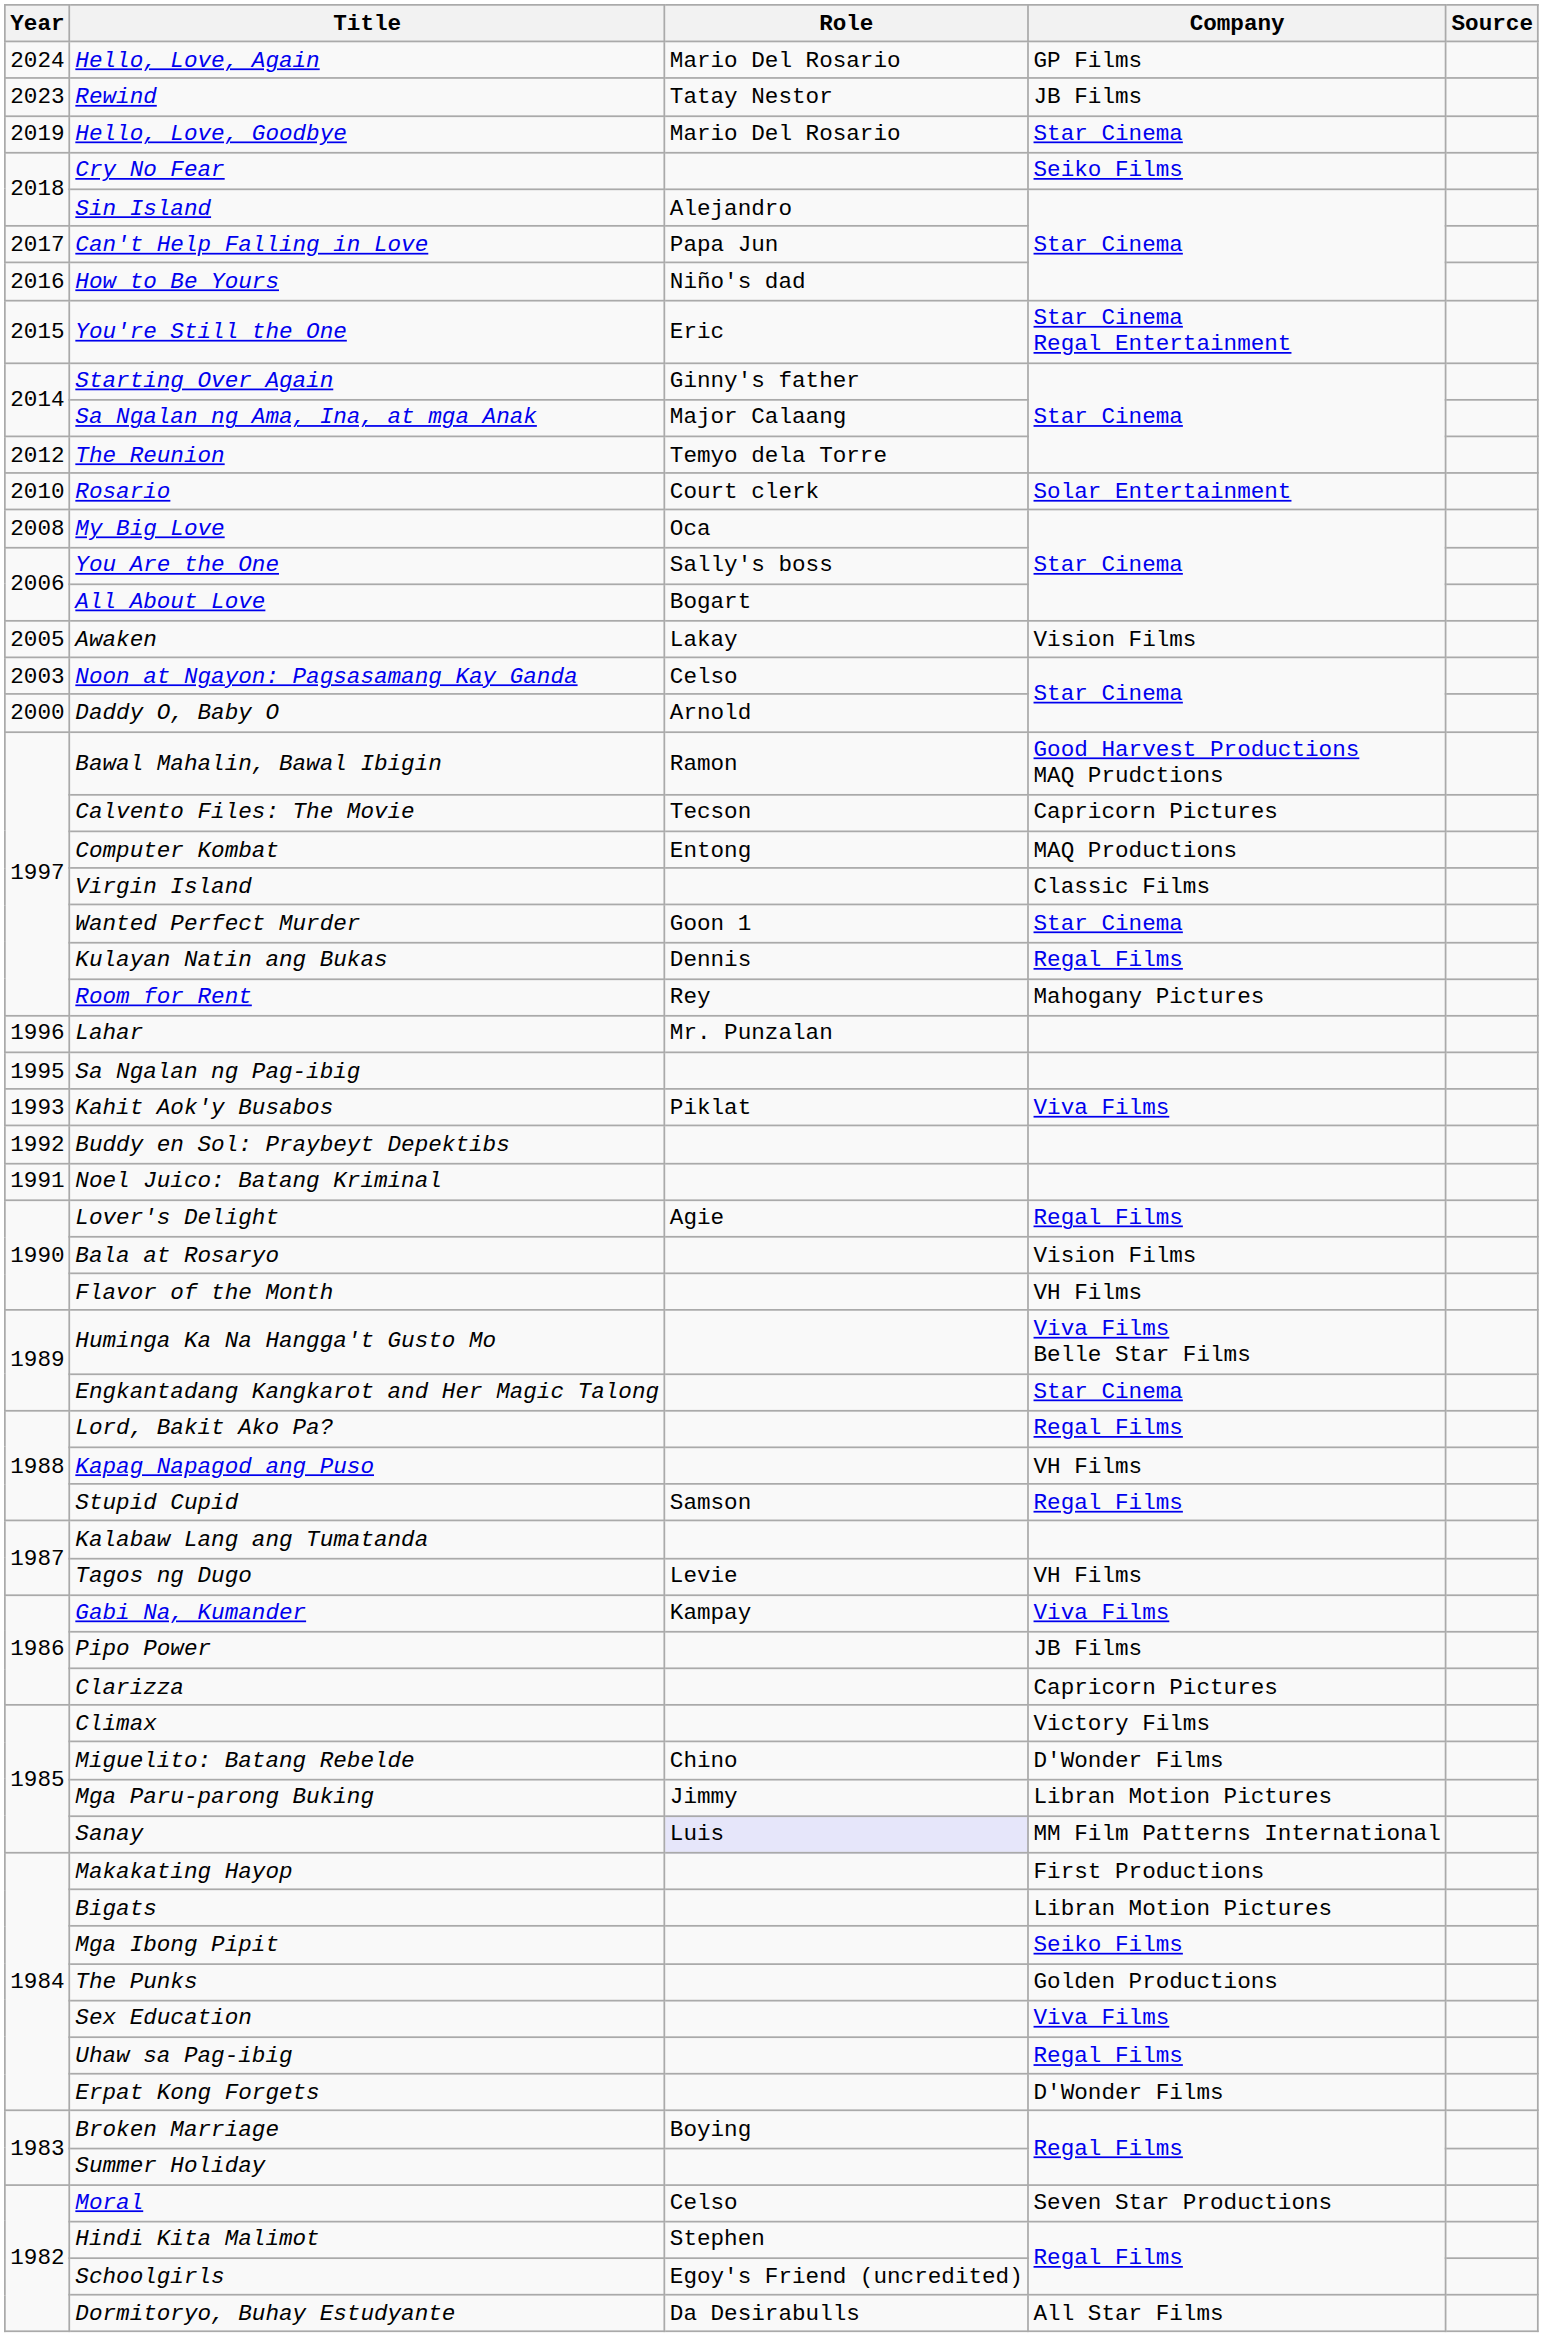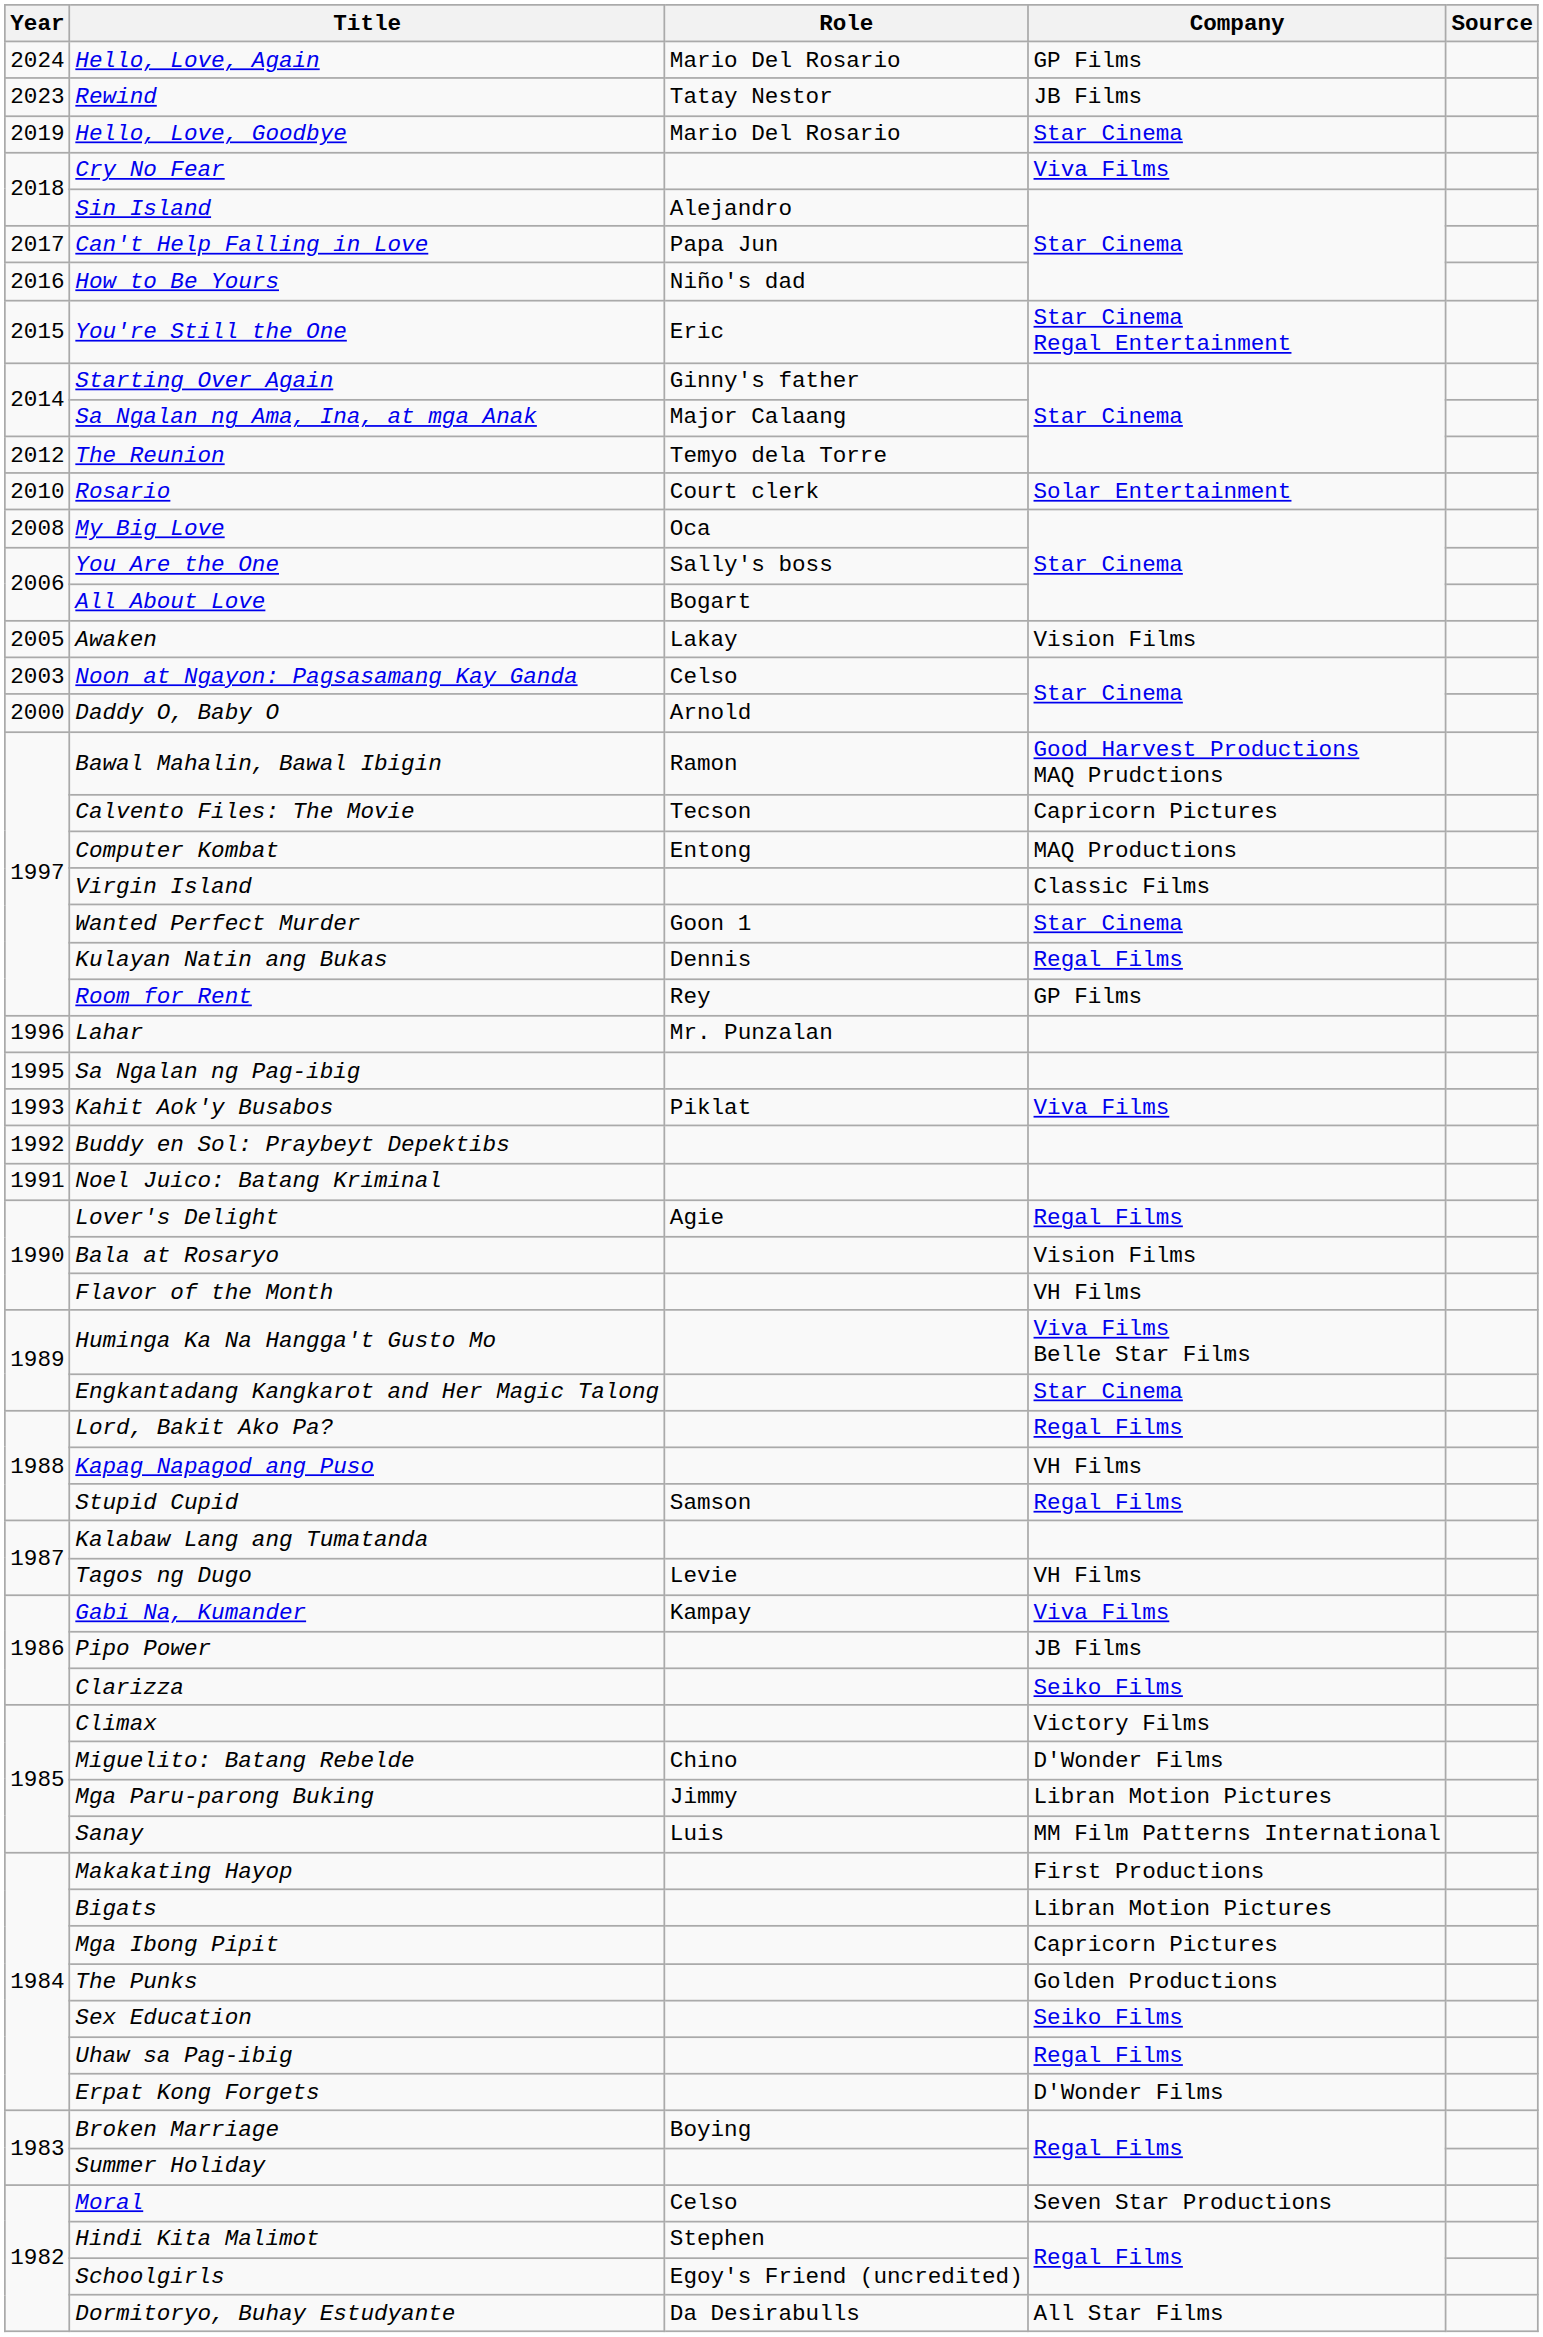 <table class="wikitable sortable">
 <tr>
 <th>Year</th>
 <th>Title</th>
 <th>Role</th>
 <th>Company</th>
 <th>Source</th>
 </tr>
 <tr>
 <td>2024</td>
 <td><em><a href='#'>Hello, Love, Again</a></em></td>
 <td>Mario Del Rosario</td>
 <td>GP Films</td>
 <td></td>
 </tr>
 <tr>
 <td>2023</td>
 <td><em><a href='#'>Rewind</a></em></td>
 <td>Tatay Nestor</td>
 <td>JB Films</td>
 <td></td>
 </tr>
 <tr>
 <td>2019</td>
 <td><em><a href='#'>Hello, Love, Goodbye</a></em></td>
 <td>Mario Del Rosario</td>
 <td><a href='#'>Star Cinema</a></td>
 <td></td>
 </tr>
 <tr>
 <td rowspan="2">2018</td>
 <td><em><a href='#'>Cry No Fear</a></em></td>
 <td></td>
-<td><a href='#'>Seiko Films</a></td>
+<td><a href='#'>Viva Films</a></td>
 <td></td>
 </tr>
 <tr>
 <td><em><a href='#'>Sin Island</a></em></td>
 <td>Alejandro</td>
 <td rowspan="3"><a href='#'>Star Cinema</a></td>
 <td></td>
 </tr>
 <tr>
 <td>2017</td>
 <td><em><a href='#'>Can't Help Falling in Love</a></em></td>
 <td>Papa Jun</td>
 <td></td>
 </tr>
 <tr>
 <td>2016</td>
 <td><em><a href='#'>How to Be Yours</a></em></td>
 <td>Niño's dad</td>
 <td></td>
 </tr>
 <tr>
 <td>2015</td>
 <td><em><a href='#'>You're Still the One</a></em></td>
 <td>Eric</td>
 <td><a href='#'>Star Cinema</a><br><a href='#'>Regal Entertainment</a> </td>
 </tr>
 <tr>
 <td rowspan="2">2014</td>
 <td><em><a href='#'>Starting Over Again</a></em></td>
 <td>Ginny's father</td>
 <td rowspan="3"><a href='#'>Star Cinema</a></td>
 <td></td>
 </tr>
 <tr>
 <td><em><a href='#'>Sa Ngalan ng Ama, Ina, at mga Anak</a></em></td>
 <td>Major Calaang</td>
 <td></td>
 </tr>
 <tr>
 <td>2012</td>
 <td><em><a href='#'>The Reunion</a></em></td>
 <td>Temyo dela Torre</td>
 <td></td>
 </tr>
 <tr>
 <td>2010</td>
 <td><em><a href='#'>Rosario</a></em></td>
 <td>Court clerk</td>
 <td><a href='#'>Solar Entertainment</a></td>
 <td></td>
 </tr>
 <tr>
 <td>2008</td>
 <td><em><a href='#'>My Big Love</a></em></td>
 <td>Oca</td>
 <td rowspan="3"><a href='#'>Star Cinema</a></td>
 <td></td>
 </tr>
 <tr>
 <td rowspan="2">2006</td>
 <td><em><a href='#'>You Are the One</a></em></td>
 <td>Sally's boss</td>
 <td></td>
 </tr>
 <tr>
 <td><em><a href='#'>All About Love</a></em></td>
 <td>Bogart</td>
 <td></td>
 </tr>
 <tr>
 <td>2005</td>
 <td><em>Awaken</em></td>
 <td>Lakay</td>
 <td>Vision Films</td>
 <td></td>
 </tr>
 <tr>
 <td>2003</td>
 <td><em><a href='#'>Noon at Ngayon: Pagsasamang Kay Ganda</a></em></td>
 <td>Celso</td>
 <td rowspan="2"><a href='#'>Star Cinema</a></td>
 <td></td>
 </tr>
 <tr>
 <td>2000</td>
 <td><em>Daddy O, Baby O</em></td>
 <td>Arnold</td>
 <td></td>
 </tr>
 <tr>
 <td rowspan="7">1997</td>
 <td><em>Bawal Mahalin, Bawal Ibigin</em></td>
 <td>Ramon</td>
 <td><a href='#'>Good Harvest Productions</a><br>MAQ Prudctions</td>
 <td></td>
 </tr>
 <tr>
 <td><em>Calvento Files: The Movie</em></td>
 <td>Tecson</td>
 <td>Capricorn Pictures</td>
 <td></td>
 </tr>
 <tr>
 <td><em>Computer Kombat</em></td>
 <td>Entong</td>
 <td>MAQ Productions</td>
 <td></td>
 </tr>
 <tr>
 <td><em>Virgin Island</em></td>
 <td></td>
 <td>Classic Films</td>
 <td></td>
 </tr>
 <tr>
 <td><em>Wanted Perfect Murder</em></td>
 <td>Goon 1</td>
 <td><a href='#'>Star Cinema</a></td>
 <td></td>
 </tr>
 <tr>
 <td><em>Kulayan Natin ang Bukas</em></td>
 <td>Dennis</td>
 <td><a href='#'>Regal Films</a></td>
 <td></td>
 </tr>
 <tr>
 <td><em><a href='#'>Room for Rent</a></em></td>
 <td>Rey</td>
-<td>Mahogany Pictures</td>
+<td>GP Films</td>
 <td></td>
 </tr>
 <tr>
 <td>1996</td>
 <td><em>Lahar</em></td>
 <td>Mr. Punzalan</td>
 <td></td>
 <td></td>
 </tr>
 <tr>
 <td>1995</td>
 <td><em>Sa Ngalan ng Pag-ibig</em></td>
 <td></td>
 <td></td>
 <td></td>
 </tr>
 <tr>
 <td>1993</td>
 <td><em>Kahit Aok'y Busabos</em></td>
 <td>Piklat</td>
 <td><a href='#'>Viva Films</a></td>
 <td></td>
 </tr>
 <tr>
 <td>1992</td>
 <td><em>Buddy en Sol: Praybeyt Depektibs</em></td>
 <td></td>
 <td></td>
 <td></td>
 </tr>
 <tr>
 <td>1991</td>
 <td><em>Noel Juico: Batang Kriminal</em></td>
 <td></td>
 <td></td>
 <td></td>
 </tr>
 <tr>
 <td rowspan="3">1990</td>
 <td><em>Lover's Delight</em></td>
 <td>Agie</td>
 <td><a href='#'>Regal Films</a></td>
 <td></td>
 </tr>
 <tr>
 <td><em>Bala at Rosaryo</em></td>
 <td></td>
 <td>Vision Films</td>
 <td></td>
 </tr>
 <tr>
 <td><em>Flavor of the Month</em></td>
 <td></td>
 <td>VH Films</td>
 <td></td>
 </tr>
 <tr>
 <td rowspan="2">1989</td>
 <td><em>Huminga Ka Na Hangga't Gusto Mo</em></td>
 <td></td>
 <td><a href='#'>Viva Films</a><br>Belle Star Films</td>
 <td></td>
 </tr>
 <tr>
 <td><em>Engkantadang Kangkarot and Her Magic Talong</em></td>
 <td></td>
 <td><a href='#'>Star Cinema</a></td>
 <td></td>
 </tr>
 <tr>
 <td rowspan="3">1988</td>
 <td><em>Lord, Bakit Ako Pa?</em></td>
 <td></td>
 <td><a href='#'>Regal Films</a></td>
 <td></td>
 </tr>
 <tr>
 <td><em><a href='#'>Kapag Napagod ang Puso</a></em></td>
 <td></td>
 <td>VH Films</td>
 <td></td>
 </tr>
 <tr>
 <td><em>Stupid Cupid</em></td>
 <td>Samson</td>
 <td><a href='#'>Regal Films</a></td>
 <td></td>
 </tr>
 <tr>
 <td rowspan="2">1987</td>
 <td><em>Kalabaw Lang ang Tumatanda</em></td>
 <td></td>
 <td></td>
 <td></td>
 </tr>
 <tr>
 <td><em>Tagos ng Dugo</em></td>
 <td>Levie</td>
 <td>VH Films</td>
 <td></td>
 </tr>
 <tr>
 <td rowspan="3">1986</td>
 <td><em><a href='#'>Gabi Na, Kumander</a></em></td>
 <td>Kampay</td>
 <td><a href='#'>Viva Films</a></td>
 <td></td>
 </tr>
 <tr>
 <td><em>Pipo Power</em></td>
 <td></td>
 <td>JB Films</td>
 <td></td>
 </tr>
 <tr>
 <td><em>Clarizza</em></td>
 <td></td>
-<td>Capricorn Pictures</td>
+<td><a href='#'>Seiko Films</a></td>
 <td></td>
 </tr>
 <tr>
 <td rowspan="4">1985</td>
 <td><em>Climax</em></td>
 <td></td>
 <td>Victory Films</td>
 <td></td>
 </tr>
 <tr>
 <td><em>Miguelito: Batang Rebelde</em></td>
 <td>Chino</td>
 <td>D'Wonder Films</td>
 <td></td>
 </tr>
 <tr>
 <td><em>Mga Paru-parong Buking</em></td>
 <td>Jimmy</td>
 <td>Libran Motion Pictures</td>
 <td></td>
 </tr>
 <tr>
 <td><em>Sanay</em></td>
-<td style="background: lavender;">Luis</td>
+<td>Luis</td>
 <td>MM Film Patterns International</td>
 <td></td>
 </tr>
 <tr>
 <td rowspan="7">1984</td>
 <td><em>Makakating Hayop</em></td>
 <td></td>
 <td>First Productions</td>
 <td></td>
 </tr>
 <tr>
 <td><em>Bigats</em></td>
 <td></td>
 <td>Libran Motion Pictures</td>
 <td></td>
 </tr>
 <tr>
 <td><em>Mga Ibong Pipit</em></td>
 <td></td>
-<td><a href='#'>Seiko Films</a></td>
+<td>Capricorn Pictures</td>
 <td></td>
 </tr>
 <tr>
 <td><em>The Punks</em></td>
 <td></td>
 <td>Golden Productions</td>
 <td></td>
 </tr>
 <tr>
 <td><em>Sex Education</em></td>
 <td></td>
-<td><a href='#'>Viva Films</a></td>
+<td><a href='#'>Seiko Films</a></td>
 <td></td>
 </tr>
 <tr>
 <td><em>Uhaw sa Pag-ibig</em></td>
 <td></td>
 <td><a href='#'>Regal Films</a></td>
 <td></td>
 </tr>
 <tr>
 <td><em>Erpat Kong Forgets</em></td>
 <td></td>
 <td>D'Wonder Films</td>
 <td></td>
 </tr>
 <tr>
 <td rowspan="2">1983</td>
 <td><em>Broken Marriage</em></td>
 <td>Boying</td>
 <td rowspan="2"><a href='#'>Regal Films</a></td>
 <td></td>
 </tr>
 <tr>
 <td><em>Summer Holiday</em></td>
 <td></td>
 <td></td>
 </tr>
 <tr>
 <td rowspan="4">1982</td>
 <td><em><a href='#'>Moral</a></em></td>
 <td>Celso</td>
 <td>Seven Star Productions</td>
 <td></td>
 </tr>
 <tr>
 <td><em>Hindi Kita Malimot</em></td>
 <td>Stephen</td>
 <td rowspan="2"><a href='#'>Regal Films</a></td>
 <td></td>
 </tr>
 <tr>
 <td><em>Schoolgirls</em></td>
 <td>Egoy's Friend (uncredited)</td>
 <td></td>
 </tr>
 <tr>
 <td><em>Dormitoryo, Buhay Estudyante</em></td>
 <td>Da Desirabulls</td>
 <td>All Star Films</td>
 <td></td>
 </tr>
 </table>
